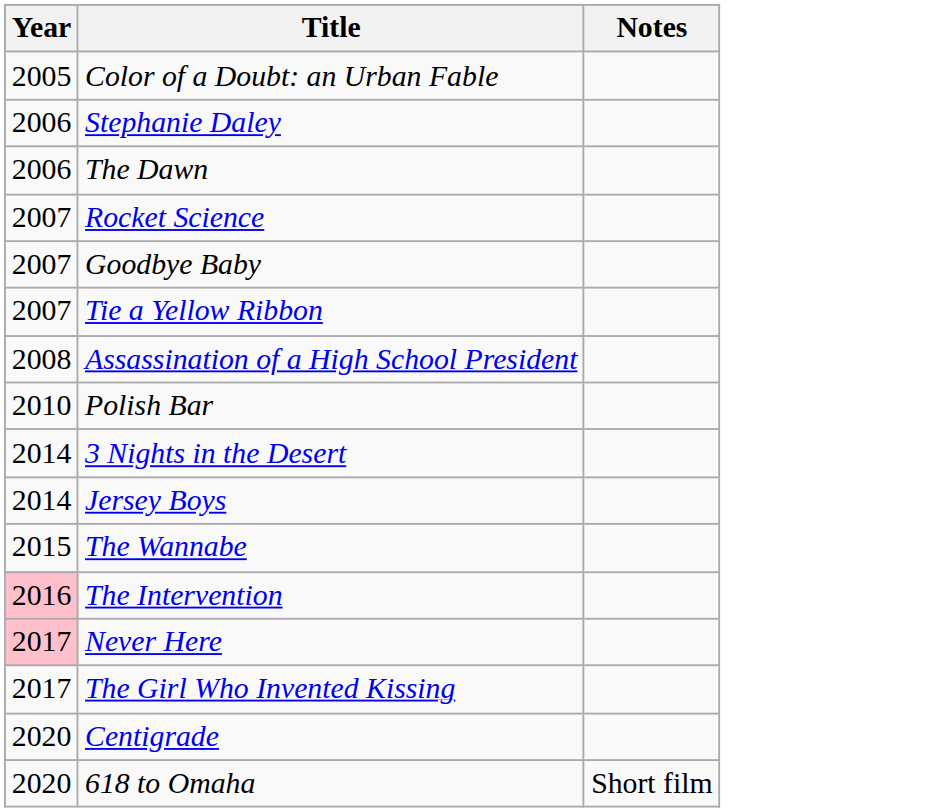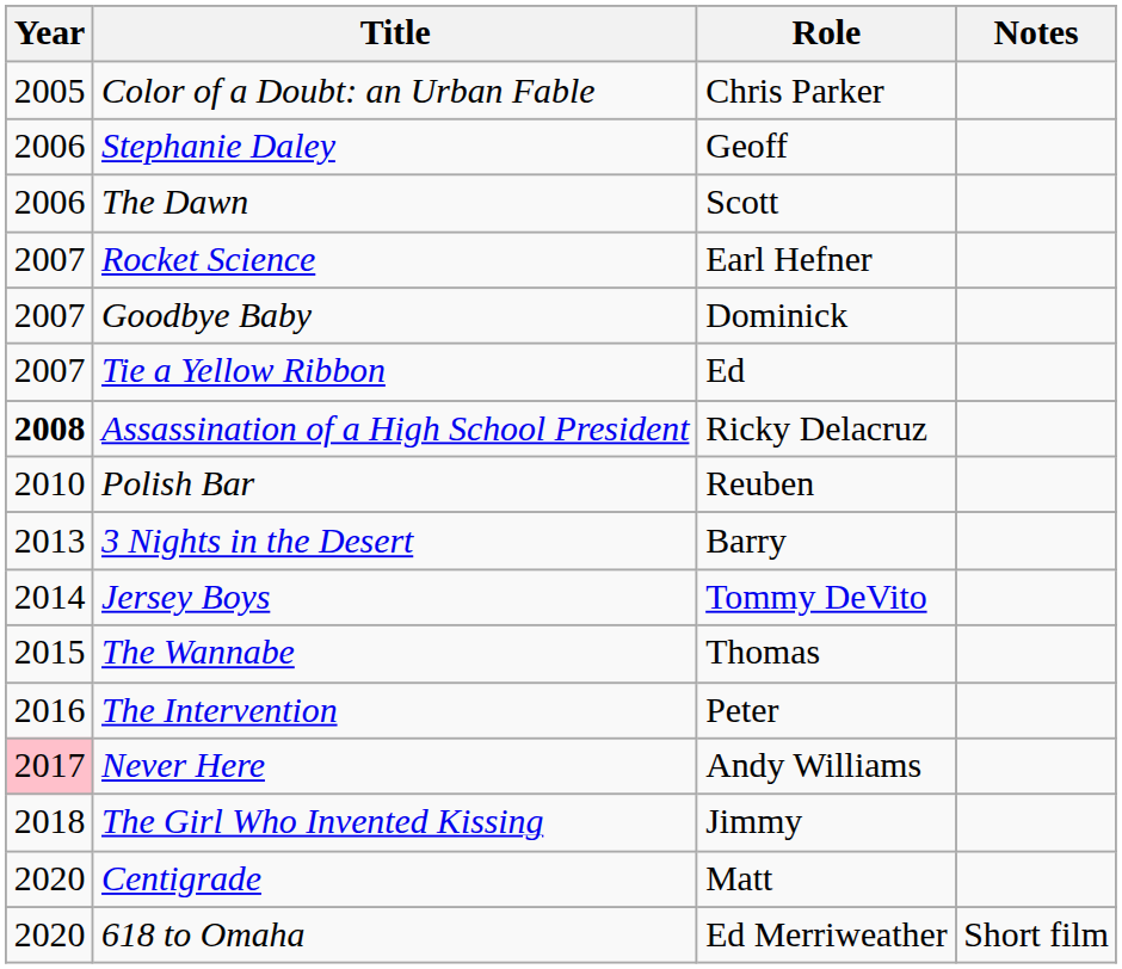 <table class="wikitable" style="font-size: 100%;">
 <tr>
 <th>Year</th>
 <th>Title</th>
+<th>Role</th>
 <th>Notes</th>
 </tr>
 <tr>
 <td>2005</td>
 <td><em>Color of a Doubt: an Urban Fable</em></td>
+<td>Chris Parker</td>
 <td></td>
 </tr>
 <tr>
 <td>2006</td>
 <td><em><a href='#'>Stephanie Daley</a></em></td>
+<td>Geoff</td>
 <td></td>
 </tr>
 <tr>
 <td>2006</td>
 <td><em>The Dawn</em></td>
+<td>Scott</td>
 <td></td>
 </tr>
 <tr>
 <td>2007</td>
 <td><em><a href='#'>Rocket Science</a></em></td>
+<td>Earl Hefner</td>
 <td></td>
 </tr>
 <tr>
 <td>2007</td>
 <td><em>Goodbye Baby</em></td>
+<td>Dominick</td>
 <td></td>
 </tr>
 <tr>
 <td>2007</td>
 <td><em><a href='#'>Tie a Yellow Ribbon</a></em></td>
+<td>Ed</td>
 <td></td>
 </tr>
 <tr>
-<td>2008</td>
+<td><strong>2008</strong></td>
 <td><em><a href='#'>Assassination of a High School President</a></em></td>
+<td>Ricky Delacruz</td>
 <td></td>
 </tr>
 <tr>
 <td>2010</td>
 <td><em>Polish Bar</em></td>
+<td>Reuben</td>
 <td></td>
 </tr>
 <tr>
-<td>2014</td>
+<td>2013</td>
 <td><em><a href='#'>3 Nights in the Desert</a></em></td>
+<td>Barry</td>
 <td></td>
 </tr>
 <tr>
 <td>2014</td>
 <td><em><a href='#'>Jersey Boys</a></em></td>
+<td><a href='#'>Tommy DeVito</a></td>
 <td></td>
 </tr>
 <tr>
 <td>2015</td>
 <td><em><a href='#'>The Wannabe</a></em></td>
+<td>Thomas</td>
 <td></td>
 </tr>
 <tr>
-<td style="background: pink;">2016</td>
+<td>2016</td>
 <td><em><a href='#'>The Intervention</a></em></td>
+<td>Peter</td>
 <td></td>
 </tr>
 <tr>
 <td style="background: pink;">2017</td>
 <td><em><a href='#'>Never Here</a></em></td>
+<td>Andy Williams</td>
 <td></td>
 </tr>
 <tr>
-<td>2017</td>
+<td>2018</td>
 <td><em><a href='#'>The Girl Who Invented Kissing</a></em></td>
+<td>Jimmy</td>
 <td></td>
 </tr>
 <tr>
 <td>2020</td>
 <td><em><a href='#'>Centigrade</a></em></td>
+<td>Matt</td>
 <td></td>
 </tr>
 <tr>
 <td>2020</td>
 <td><em>618 to Omaha</em></td>
+<td>Ed Merriweather</td>
 <td>Short film</td>
 </tr>
 </table>
